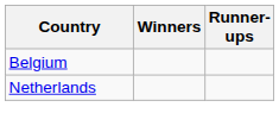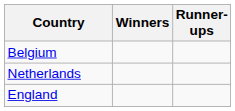 <table class="wikitable">
 <tr>
 <th width=120px>Country</th>
 <th width=60px>Winners</th>
 <th width=60px>Runner-ups</th>
 </tr>
 <tr>
 <td> <a href='#'>Belgium</a></td>
 <td></td>
 <td></td>
 </tr>
 <tr>
 <td> <a href='#'>Netherlands</a></td>
 <td></td>
 <td></td>
 </tr>
+<tr>
+<td> <a href='#'>England</a></td>
+<td></td>
+<td></td>
+</tr>
 </table>
